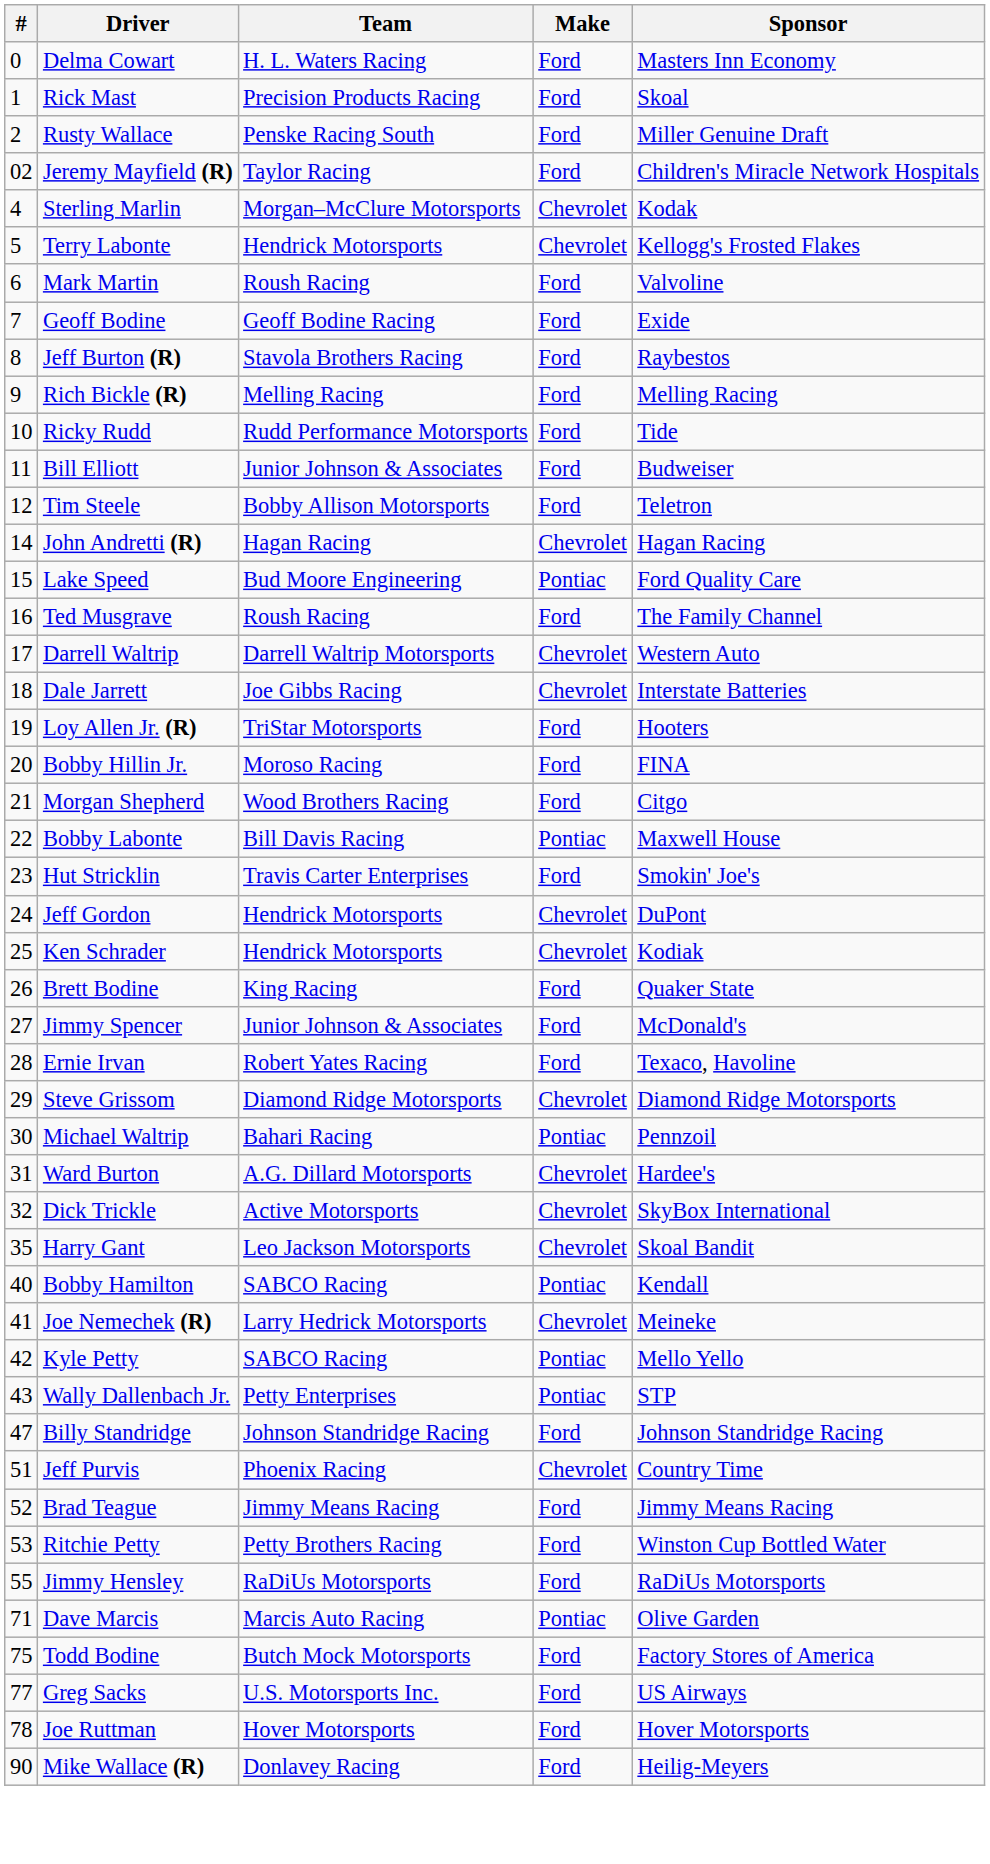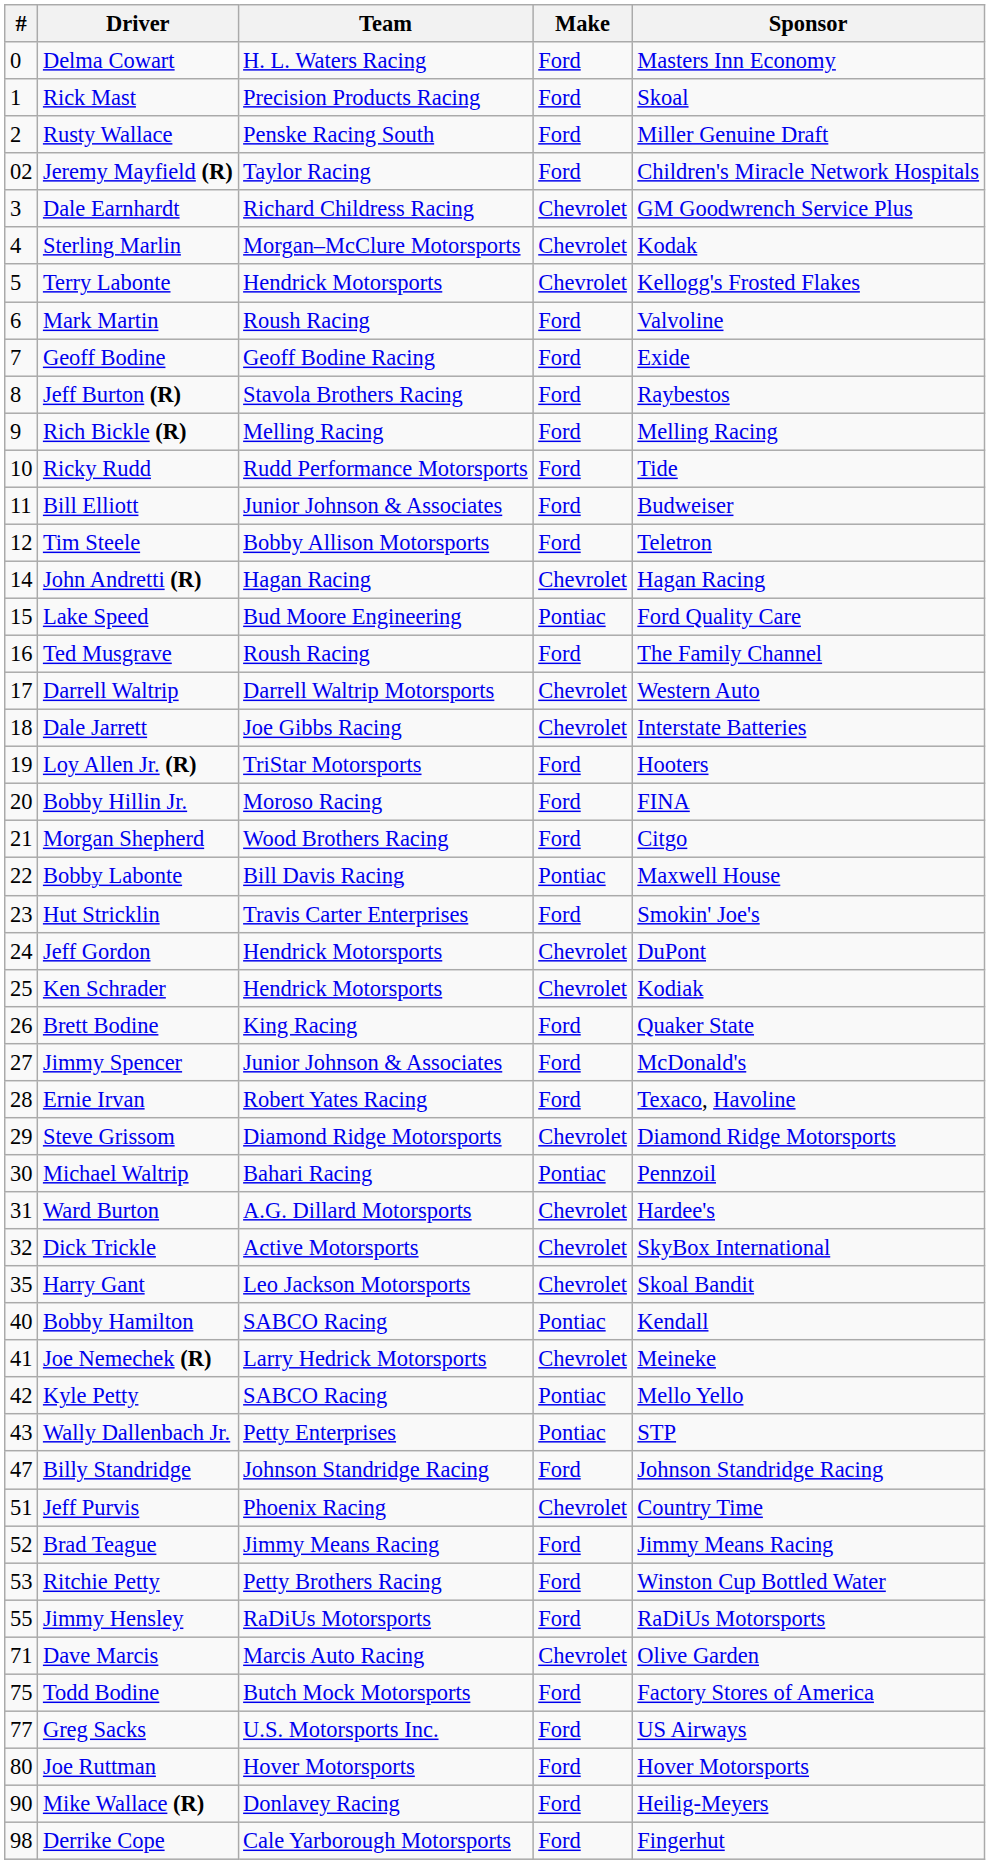 <table class="wikitable" style="font-size:95%">
 <tr>
 <th>#</th>
 <th>Driver</th>
 <th>Team</th>
 <th>Make</th>
 <th>Sponsor</th>
 </tr>
 <tr>
 <td>0</td>
 <td><a href='#'>Delma Cowart</a></td>
 <td><a href='#'>H. L. Waters Racing</a></td>
 <td><a href='#'>Ford</a></td>
 <td><a href='#'>Masters Inn Economy</a></td>
 </tr>
 <tr>
 <td>1</td>
 <td><a href='#'>Rick Mast</a></td>
 <td><a href='#'>Precision Products Racing</a></td>
 <td><a href='#'>Ford</a></td>
 <td><a href='#'>Skoal</a></td>
 </tr>
 <tr>
 <td>2</td>
 <td><a href='#'>Rusty Wallace</a></td>
 <td><a href='#'>Penske Racing South</a></td>
 <td><a href='#'>Ford</a></td>
 <td><a href='#'>Miller Genuine Draft</a></td>
 </tr>
 <tr>
 <td>02</td>
 <td><a href='#'>Jeremy Mayfield</a> <strong>(R)</strong></td>
 <td><a href='#'>Taylor Racing</a></td>
 <td><a href='#'>Ford</a></td>
 <td><a href='#'>Children's Miracle Network Hospitals</a></td>
+</tr>
+<tr>
+<td>3</td>
+<td><a href='#'>Dale Earnhardt</a></td>
+<td><a href='#'>Richard Childress Racing</a></td>
+<td><a href='#'>Chevrolet</a></td>
+<td><a href='#'>GM Goodwrench Service Plus</a></td>
 </tr>
 <tr>
 <td>4</td>
 <td><a href='#'>Sterling Marlin</a></td>
 <td><a href='#'>Morgan–McClure Motorsports</a></td>
 <td><a href='#'>Chevrolet</a></td>
 <td><a href='#'>Kodak</a></td>
 </tr>
 <tr>
 <td>5</td>
 <td><a href='#'>Terry Labonte</a></td>
 <td><a href='#'>Hendrick Motorsports</a></td>
 <td><a href='#'>Chevrolet</a></td>
 <td><a href='#'>Kellogg's Frosted Flakes</a></td>
 </tr>
 <tr>
 <td>6</td>
 <td><a href='#'>Mark Martin</a></td>
 <td><a href='#'>Roush Racing</a></td>
 <td><a href='#'>Ford</a></td>
 <td><a href='#'>Valvoline</a></td>
 </tr>
 <tr>
 <td>7</td>
 <td><a href='#'>Geoff Bodine</a></td>
 <td><a href='#'>Geoff Bodine Racing</a></td>
 <td><a href='#'>Ford</a></td>
 <td><a href='#'>Exide</a></td>
 </tr>
 <tr>
 <td>8</td>
 <td><a href='#'>Jeff Burton</a> <strong>(R)</strong></td>
 <td><a href='#'>Stavola Brothers Racing</a></td>
 <td><a href='#'>Ford</a></td>
 <td><a href='#'>Raybestos</a></td>
 </tr>
 <tr>
 <td>9</td>
 <td><a href='#'>Rich Bickle</a> <strong>(R)</strong></td>
 <td><a href='#'>Melling Racing</a></td>
 <td><a href='#'>Ford</a></td>
 <td><a href='#'>Melling Racing</a></td>
 </tr>
 <tr>
 <td>10</td>
 <td><a href='#'>Ricky Rudd</a></td>
 <td><a href='#'>Rudd Performance Motorsports</a></td>
 <td><a href='#'>Ford</a></td>
 <td><a href='#'>Tide</a></td>
 </tr>
 <tr>
 <td>11</td>
 <td><a href='#'>Bill Elliott</a></td>
 <td><a href='#'>Junior Johnson & Associates</a></td>
 <td><a href='#'>Ford</a></td>
 <td><a href='#'>Budweiser</a></td>
 </tr>
 <tr>
 <td>12</td>
 <td><a href='#'>Tim Steele</a></td>
 <td><a href='#'>Bobby Allison Motorsports</a></td>
 <td><a href='#'>Ford</a></td>
 <td><a href='#'>Teletron</a></td>
 </tr>
 <tr>
 <td>14</td>
 <td><a href='#'>John Andretti</a> <strong>(R)</strong></td>
 <td><a href='#'>Hagan Racing</a></td>
 <td><a href='#'>Chevrolet</a></td>
 <td><a href='#'>Hagan Racing</a></td>
 </tr>
 <tr>
 <td>15</td>
 <td><a href='#'>Lake Speed</a></td>
 <td><a href='#'>Bud Moore Engineering</a></td>
 <td><a href='#'>Pontiac</a></td>
 <td><a href='#'>Ford Quality Care</a></td>
 </tr>
 <tr>
 <td>16</td>
 <td><a href='#'>Ted Musgrave</a></td>
 <td><a href='#'>Roush Racing</a></td>
 <td><a href='#'>Ford</a></td>
 <td><a href='#'>The Family Channel</a></td>
 </tr>
 <tr>
 <td>17</td>
 <td><a href='#'>Darrell Waltrip</a></td>
 <td><a href='#'>Darrell Waltrip Motorsports</a></td>
 <td><a href='#'>Chevrolet</a></td>
 <td><a href='#'>Western Auto</a></td>
 </tr>
 <tr>
 <td>18</td>
 <td><a href='#'>Dale Jarrett</a></td>
 <td><a href='#'>Joe Gibbs Racing</a></td>
 <td><a href='#'>Chevrolet</a></td>
 <td><a href='#'>Interstate Batteries</a></td>
 </tr>
 <tr>
 <td>19</td>
 <td><a href='#'>Loy Allen Jr.</a> <strong>(R)</strong></td>
 <td><a href='#'>TriStar Motorsports</a></td>
 <td><a href='#'>Ford</a></td>
 <td><a href='#'>Hooters</a></td>
 </tr>
 <tr>
 <td>20</td>
 <td><a href='#'>Bobby Hillin Jr.</a></td>
 <td><a href='#'>Moroso Racing</a></td>
 <td><a href='#'>Ford</a></td>
 <td><a href='#'>FINA</a></td>
 </tr>
 <tr>
 <td>21</td>
 <td><a href='#'>Morgan Shepherd</a></td>
 <td><a href='#'>Wood Brothers Racing</a></td>
 <td><a href='#'>Ford</a></td>
 <td><a href='#'>Citgo</a></td>
 </tr>
 <tr>
 <td>22</td>
 <td><a href='#'>Bobby Labonte</a></td>
 <td><a href='#'>Bill Davis Racing</a></td>
 <td><a href='#'>Pontiac</a></td>
 <td><a href='#'>Maxwell House</a></td>
 </tr>
 <tr>
 <td>23</td>
 <td><a href='#'>Hut Stricklin</a></td>
 <td><a href='#'>Travis Carter Enterprises</a></td>
 <td><a href='#'>Ford</a></td>
 <td><a href='#'>Smokin' Joe's</a></td>
 </tr>
 <tr>
 <td>24</td>
 <td><a href='#'>Jeff Gordon</a></td>
 <td><a href='#'>Hendrick Motorsports</a></td>
 <td><a href='#'>Chevrolet</a></td>
 <td><a href='#'>DuPont</a></td>
 </tr>
 <tr>
 <td>25</td>
 <td><a href='#'>Ken Schrader</a></td>
 <td><a href='#'>Hendrick Motorsports</a></td>
 <td><a href='#'>Chevrolet</a></td>
 <td><a href='#'>Kodiak</a></td>
 </tr>
 <tr>
 <td>26</td>
 <td><a href='#'>Brett Bodine</a></td>
 <td><a href='#'>King Racing</a></td>
 <td><a href='#'>Ford</a></td>
 <td><a href='#'>Quaker State</a></td>
 </tr>
 <tr>
 <td>27</td>
 <td><a href='#'>Jimmy Spencer</a></td>
 <td><a href='#'>Junior Johnson & Associates</a></td>
 <td><a href='#'>Ford</a></td>
 <td><a href='#'>McDonald's</a></td>
 </tr>
 <tr>
 <td>28</td>
 <td><a href='#'>Ernie Irvan</a></td>
 <td><a href='#'>Robert Yates Racing</a></td>
 <td><a href='#'>Ford</a></td>
 <td><a href='#'>Texaco</a>, <a href='#'>Havoline</a></td>
 </tr>
 <tr>
 <td>29</td>
 <td><a href='#'>Steve Grissom</a></td>
 <td><a href='#'>Diamond Ridge Motorsports</a></td>
 <td><a href='#'>Chevrolet</a></td>
 <td><a href='#'>Diamond Ridge Motorsports</a></td>
 </tr>
 <tr>
 <td>30</td>
 <td><a href='#'>Michael Waltrip</a></td>
 <td><a href='#'>Bahari Racing</a></td>
 <td><a href='#'>Pontiac</a></td>
 <td><a href='#'>Pennzoil</a></td>
 </tr>
 <tr>
 <td>31</td>
 <td><a href='#'>Ward Burton</a></td>
 <td><a href='#'>A.G. Dillard Motorsports</a></td>
 <td><a href='#'>Chevrolet</a></td>
 <td><a href='#'>Hardee's</a></td>
 </tr>
 <tr>
 <td>32</td>
 <td><a href='#'>Dick Trickle</a></td>
 <td><a href='#'>Active Motorsports</a></td>
 <td><a href='#'>Chevrolet</a></td>
 <td><a href='#'>SkyBox International</a></td>
 </tr>
 <tr>
 <td>35</td>
 <td><a href='#'>Harry Gant</a></td>
 <td><a href='#'>Leo Jackson Motorsports</a></td>
 <td><a href='#'>Chevrolet</a></td>
 <td><a href='#'>Skoal Bandit</a></td>
 </tr>
 <tr>
 <td>40</td>
 <td><a href='#'>Bobby Hamilton</a></td>
 <td><a href='#'>SABCO Racing</a></td>
 <td><a href='#'>Pontiac</a></td>
 <td><a href='#'>Kendall</a></td>
 </tr>
 <tr>
 <td>41</td>
 <td><a href='#'>Joe Nemechek</a> <strong>(R)</strong></td>
 <td><a href='#'>Larry Hedrick Motorsports</a></td>
 <td><a href='#'>Chevrolet</a></td>
 <td><a href='#'>Meineke</a></td>
 </tr>
 <tr>
 <td>42</td>
 <td><a href='#'>Kyle Petty</a></td>
 <td><a href='#'>SABCO Racing</a></td>
 <td><a href='#'>Pontiac</a></td>
 <td><a href='#'>Mello Yello</a></td>
 </tr>
 <tr>
 <td>43</td>
 <td><a href='#'>Wally Dallenbach Jr.</a></td>
 <td><a href='#'>Petty Enterprises</a></td>
 <td><a href='#'>Pontiac</a></td>
 <td><a href='#'>STP</a></td>
 </tr>
 <tr>
 <td>47</td>
 <td><a href='#'>Billy Standridge</a></td>
 <td><a href='#'>Johnson Standridge Racing</a></td>
 <td><a href='#'>Ford</a></td>
 <td><a href='#'>Johnson Standridge Racing</a></td>
 </tr>
 <tr>
 <td>51</td>
 <td><a href='#'>Jeff Purvis</a></td>
 <td><a href='#'>Phoenix Racing</a></td>
 <td><a href='#'>Chevrolet</a></td>
 <td><a href='#'>Country Time</a></td>
 </tr>
 <tr>
 <td>52</td>
 <td><a href='#'>Brad Teague</a></td>
 <td><a href='#'>Jimmy Means Racing</a></td>
 <td><a href='#'>Ford</a></td>
 <td><a href='#'>Jimmy Means Racing</a></td>
 </tr>
 <tr>
 <td>53</td>
 <td><a href='#'>Ritchie Petty</a></td>
 <td><a href='#'>Petty Brothers Racing</a></td>
 <td><a href='#'>Ford</a></td>
 <td><a href='#'>Winston Cup Bottled Water</a></td>
 </tr>
 <tr>
 <td>55</td>
 <td><a href='#'>Jimmy Hensley</a></td>
 <td><a href='#'>RaDiUs Motorsports</a></td>
 <td><a href='#'>Ford</a></td>
 <td><a href='#'>RaDiUs Motorsports</a></td>
 </tr>
 <tr>
 <td>71</td>
 <td><a href='#'>Dave Marcis</a></td>
 <td><a href='#'>Marcis Auto Racing</a></td>
-<td><a href='#'>Pontiac</a></td>
+<td><a href='#'>Chevrolet</a></td>
 <td><a href='#'>Olive Garden</a></td>
 </tr>
 <tr>
 <td>75</td>
 <td><a href='#'>Todd Bodine</a></td>
 <td><a href='#'>Butch Mock Motorsports</a></td>
 <td><a href='#'>Ford</a></td>
 <td><a href='#'>Factory Stores of America</a></td>
 </tr>
 <tr>
 <td>77</td>
 <td><a href='#'>Greg Sacks</a></td>
 <td><a href='#'>U.S. Motorsports Inc.</a></td>
 <td><a href='#'>Ford</a></td>
 <td><a href='#'>US Airways</a></td>
 </tr>
 <tr>
-<td>78</td>
+<td>80</td>
 <td><a href='#'>Joe Ruttman</a></td>
 <td><a href='#'>Hover Motorsports</a></td>
 <td><a href='#'>Ford</a></td>
 <td><a href='#'>Hover Motorsports</a></td>
 </tr>
 <tr>
 <td>90</td>
 <td><a href='#'>Mike Wallace</a> <strong>(R)</strong></td>
 <td><a href='#'>Donlavey Racing</a></td>
 <td><a href='#'>Ford</a></td>
 <td><a href='#'>Heilig-Meyers</a></td>
 </tr>
+<tr>
+<td>98</td>
+<td><a href='#'>Derrike Cope</a></td>
+<td><a href='#'>Cale Yarborough Motorsports</a></td>
+<td><a href='#'>Ford</a></td>
+<td><a href='#'>Fingerhut</a></td>
+</tr>
 </table>
